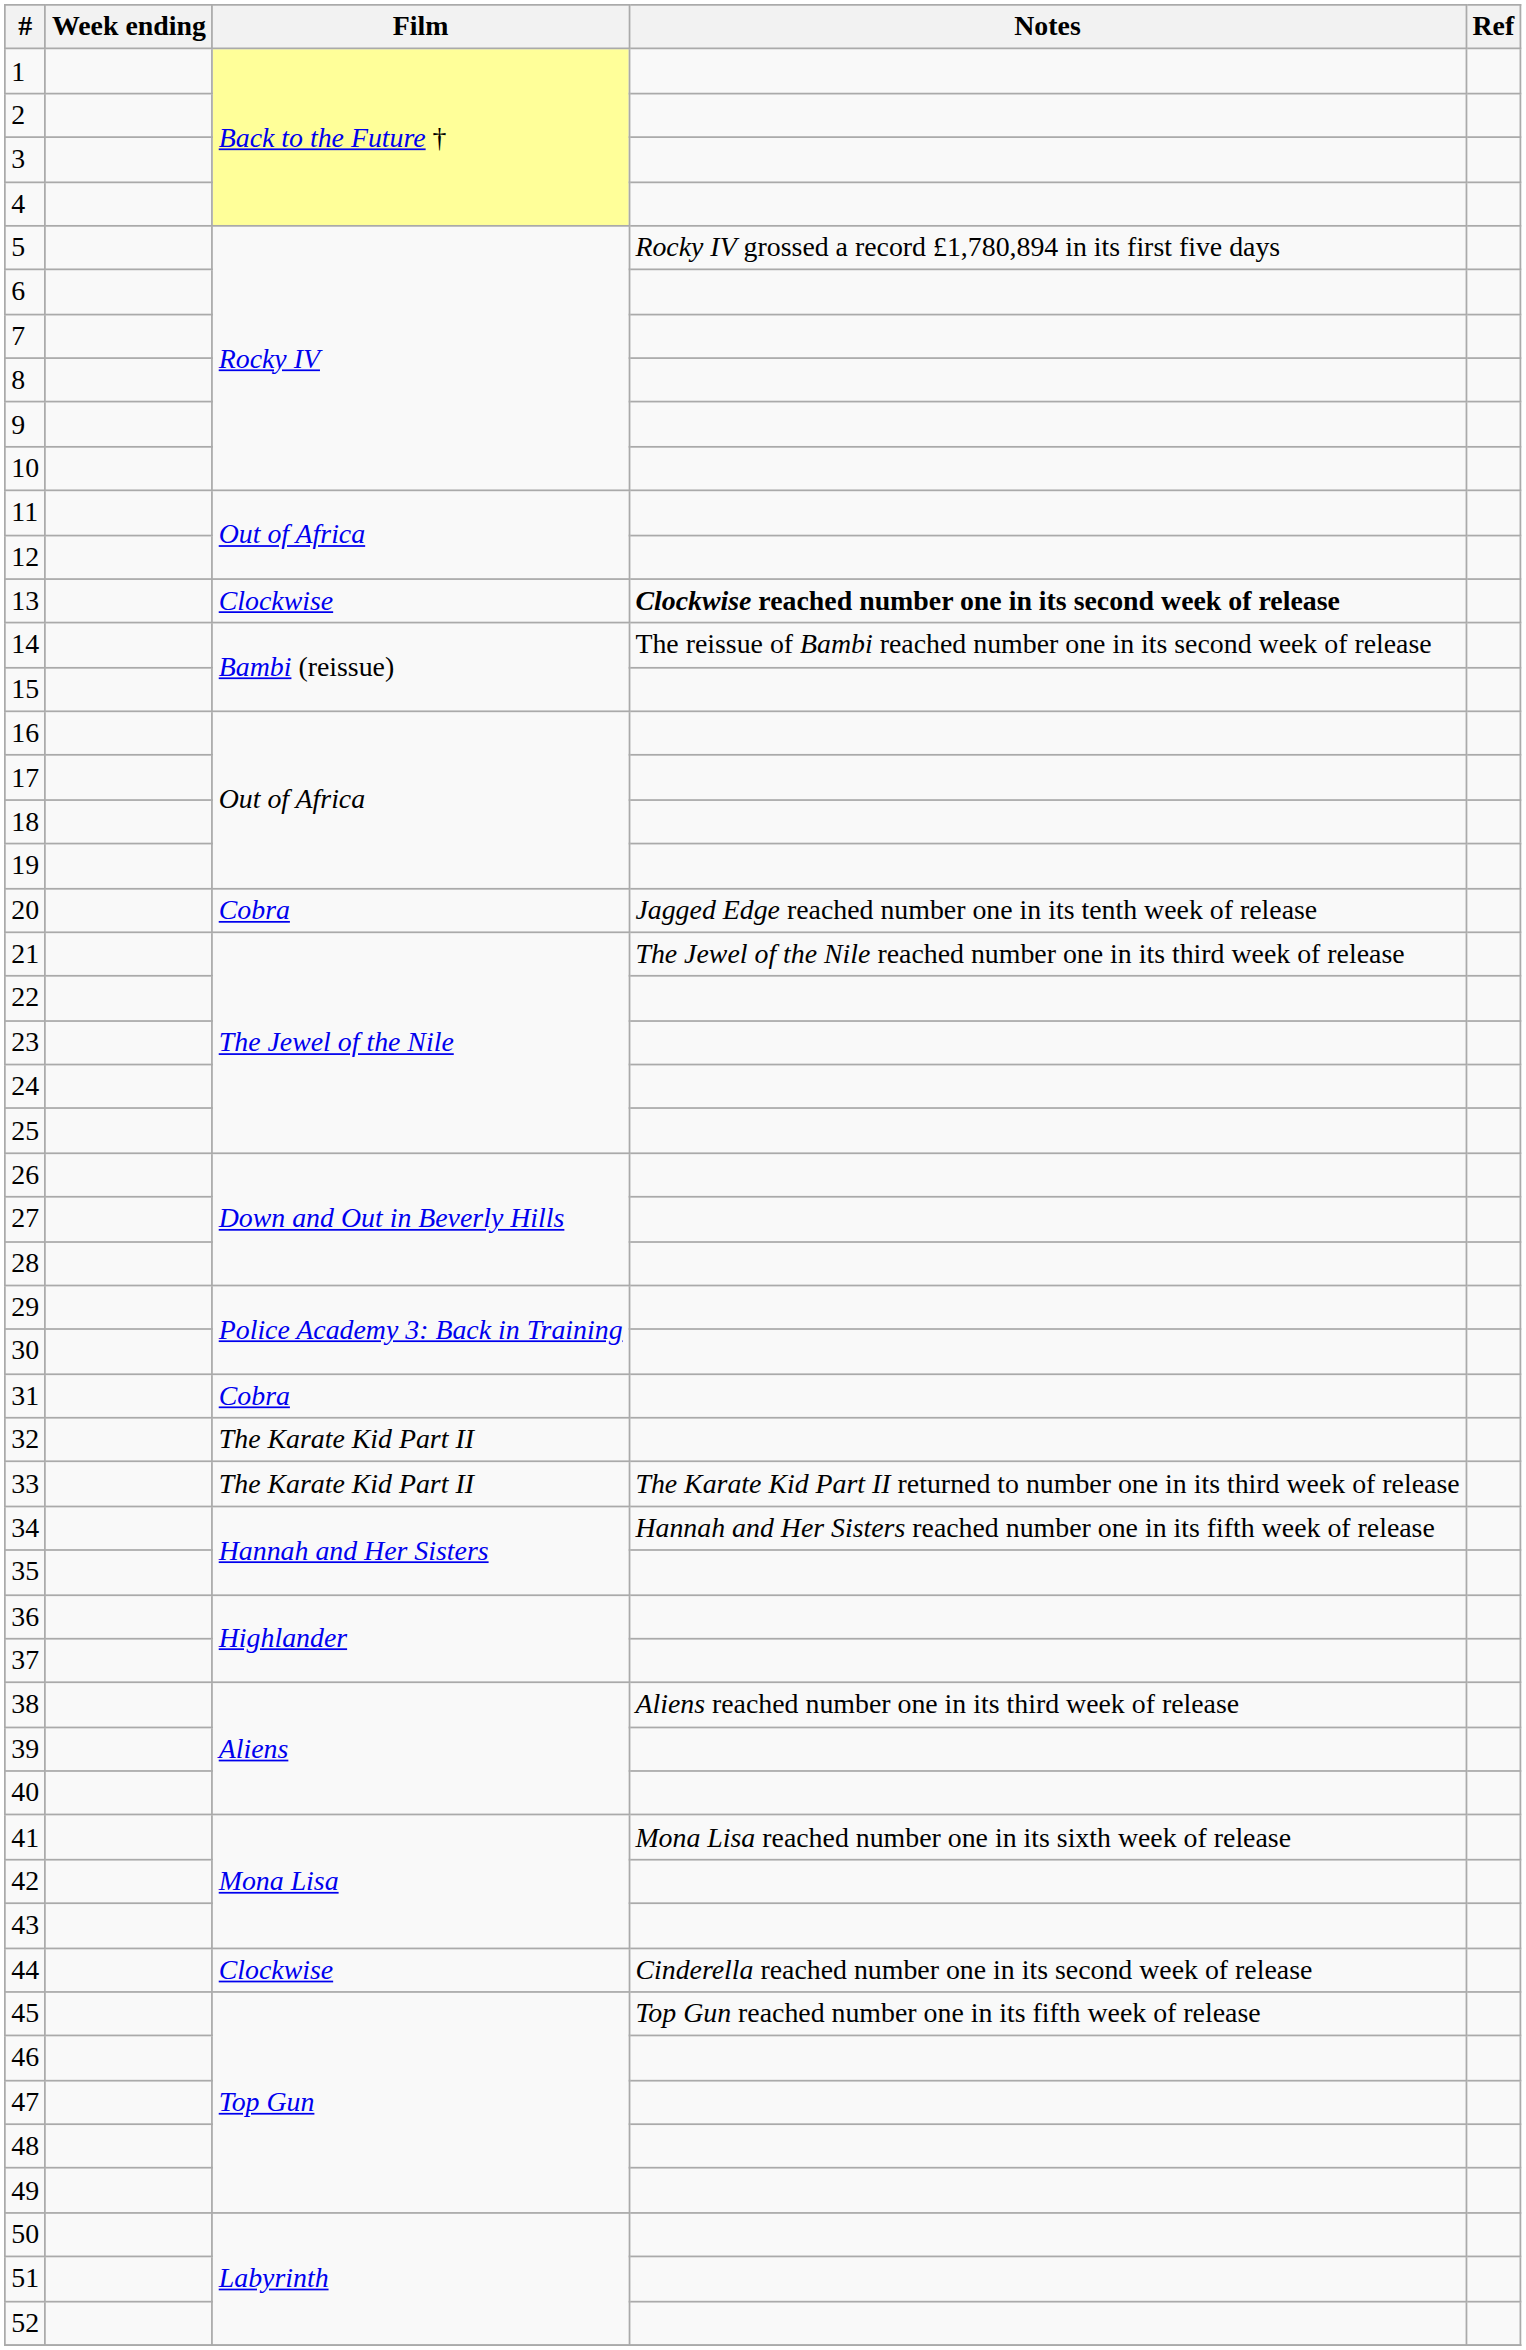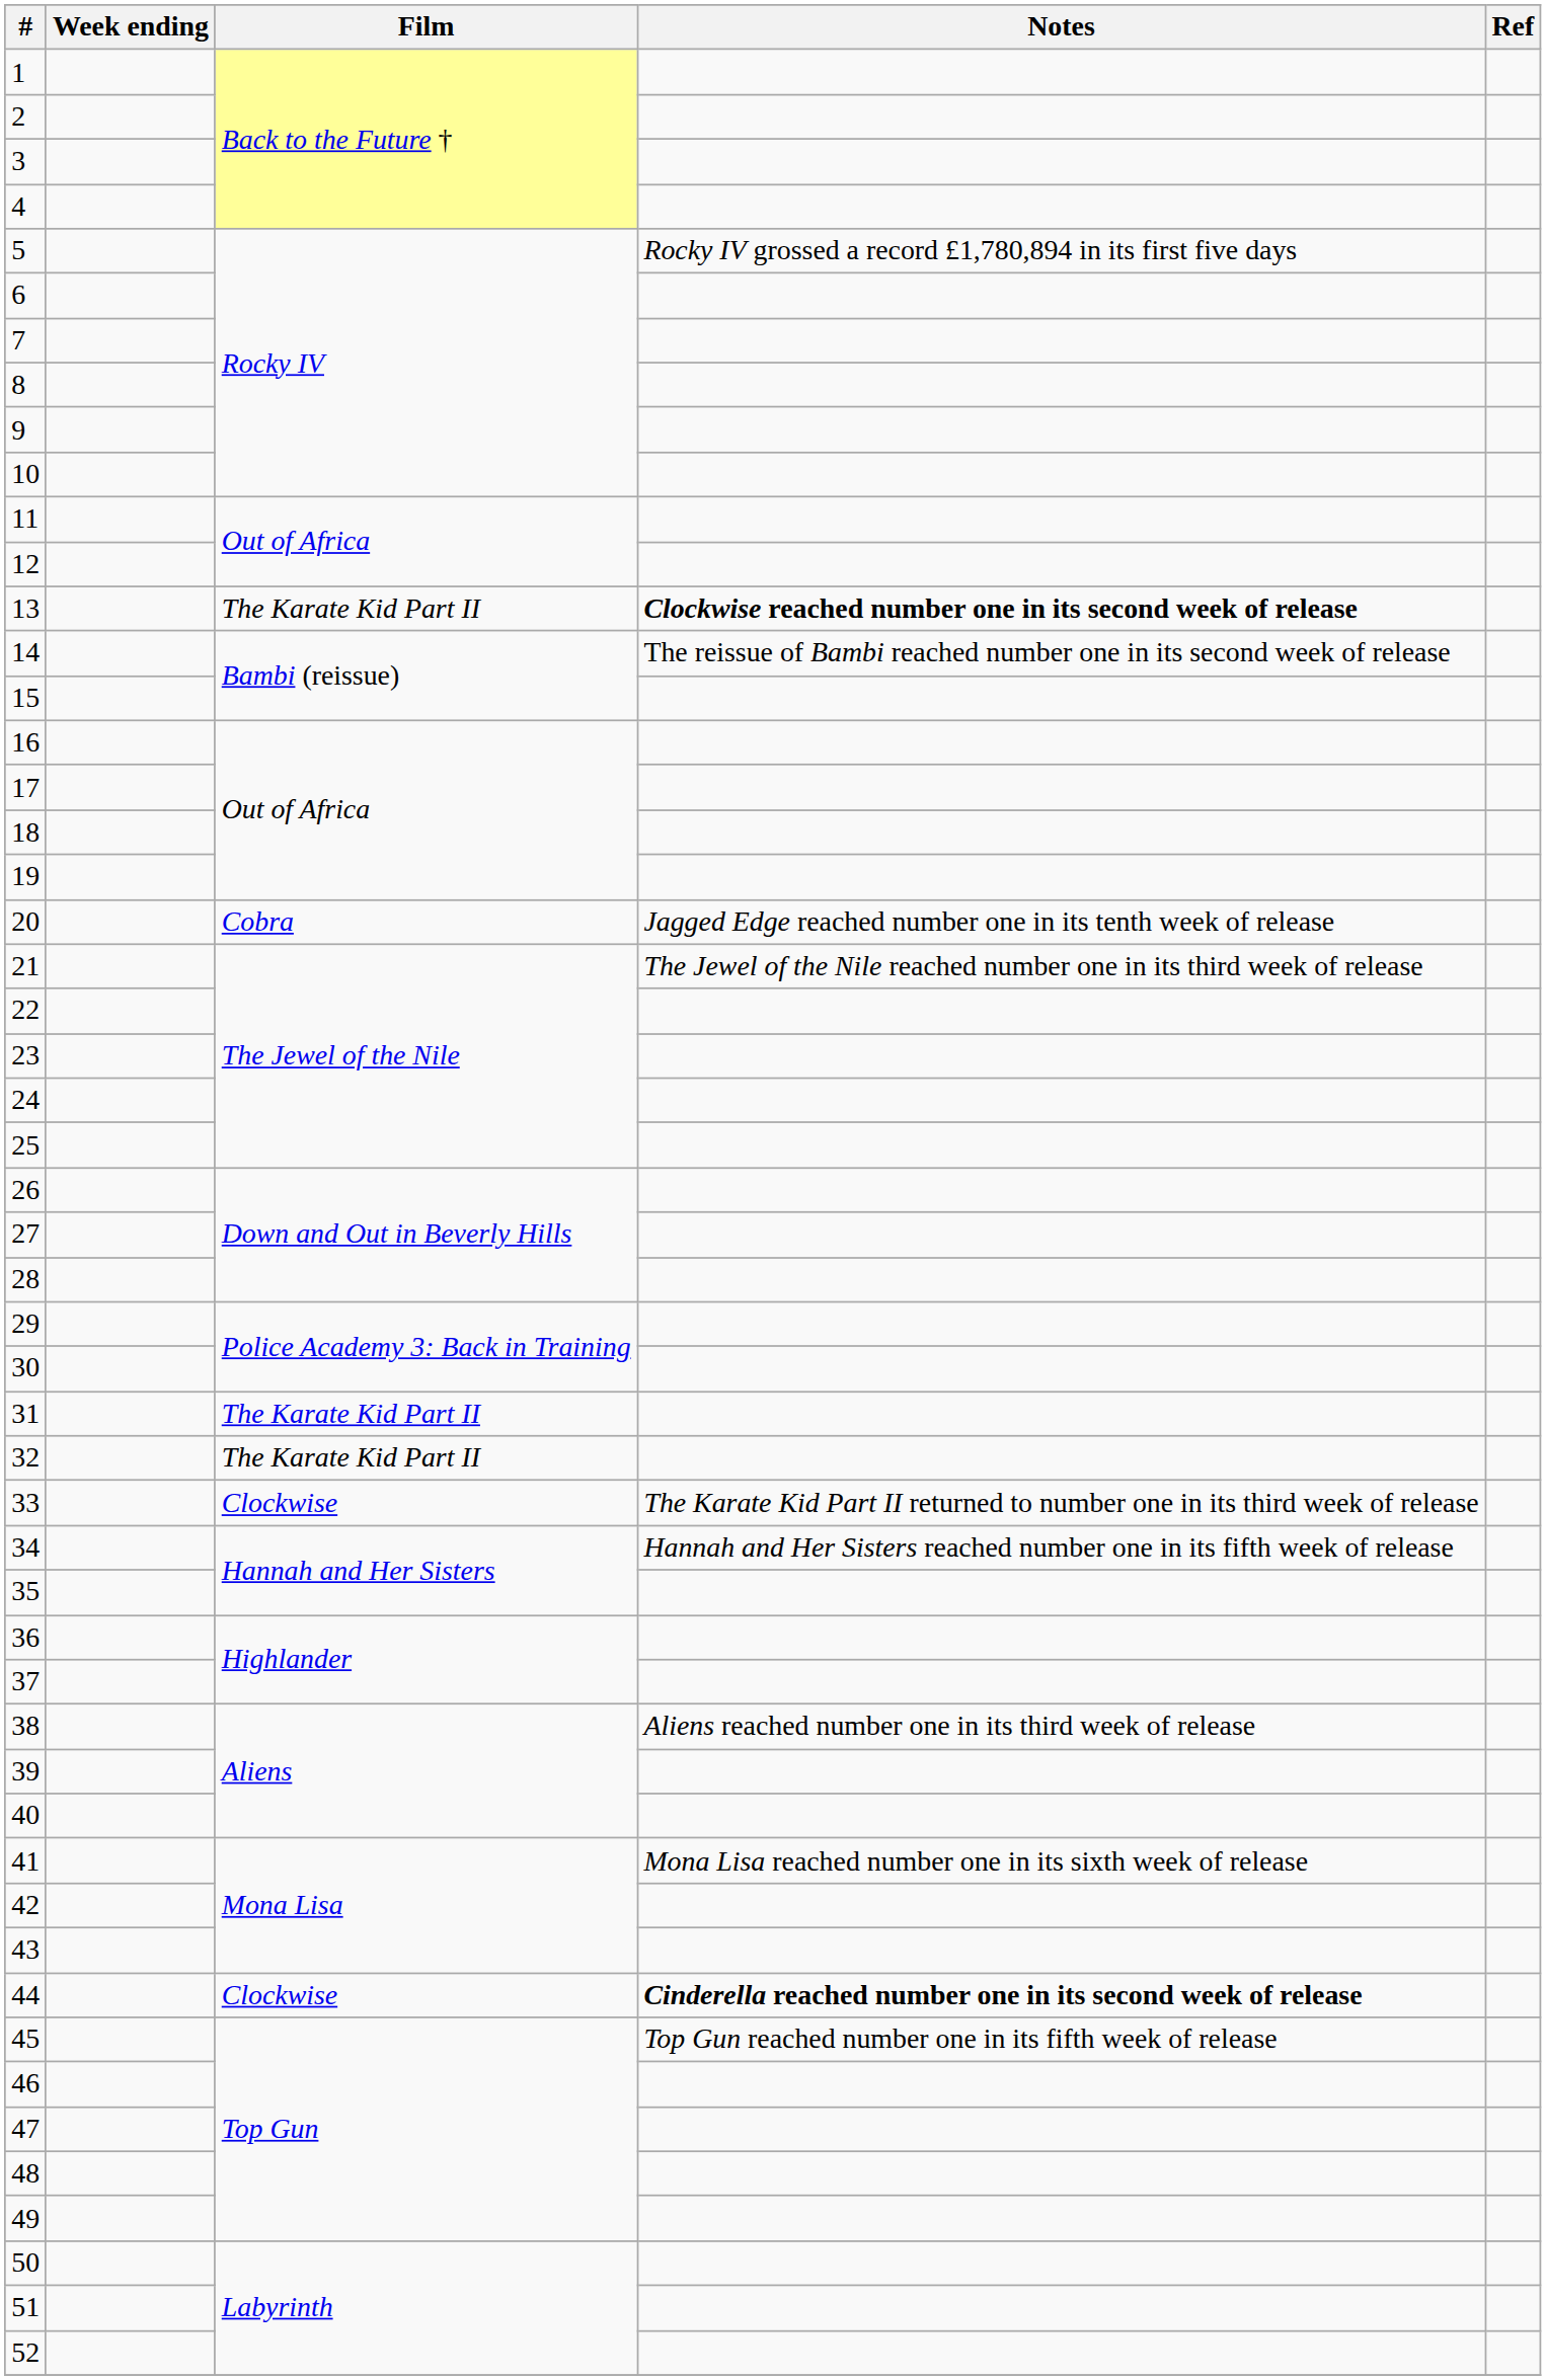 <table class="wikitable sortable">
 <tr>
 <th abbr="Week">#</th>
 <th abbr="Date">Week ending</th>
 <th>Film</th>
 <th>Notes</th>
 <th>Ref</th>
 </tr>
 <tr>
 <td>1</td>
 <td></td>
 <td rowspan="4" style="background-color:#FFFF99"><em><a href='#'>Back to the Future</a></em> †</td>
 <td></td>
 <td></td>
 </tr>
 <tr>
 <td>2</td>
 <td></td>
 <td></td>
 <td></td>
 </tr>
 <tr>
 <td>3</td>
 <td></td>
 <td></td>
 <td></td>
 </tr>
 <tr>
 <td>4</td>
 <td></td>
 <td></td>
 <td></td>
 </tr>
 <tr>
 <td>5</td>
 <td></td>
 <td rowspan="6"><em><a href='#'>Rocky IV</a></em></td>
 <td><em>Rocky IV</em> grossed a record £1,780,894 in its first five days</td>
 <td></td>
 </tr>
 <tr>
 <td>6</td>
 <td></td>
 <td></td>
 <td></td>
 </tr>
 <tr>
 <td>7</td>
 <td></td>
 <td></td>
 <td></td>
 </tr>
 <tr>
 <td>8</td>
 <td></td>
 <td></td>
 <td></td>
 </tr>
 <tr>
 <td>9</td>
 <td></td>
 <td></td>
 <td></td>
 </tr>
 <tr>
 <td>10</td>
 <td></td>
 <td></td>
 <td></td>
 </tr>
 <tr>
 <td>11</td>
 <td></td>
 <td rowspan="2"><em><a href='#'>Out of Africa</a></em></td>
 <td></td>
 <td></td>
 </tr>
 <tr>
 <td>12</td>
 <td></td>
 <td></td>
 <td></td>
 </tr>
 <tr>
 <td>13</td>
 <td></td>
-<td><em><a href='#'>Clockwise</a></em></td>
+<td><em>The Karate Kid Part II</em></td>
 <td><strong><em>Clockwise</em> reached number one in its second week of release</strong></td>
 <td></td>
 </tr>
 <tr>
 <td>14</td>
 <td></td>
 <td rowspan="2"><em><a href='#'>Bambi</a></em> (reissue)</td>
 <td>The reissue of <em>Bambi</em> reached number one in its second week of release</td>
 <td></td>
 </tr>
 <tr>
 <td>15</td>
 <td></td>
 <td></td>
 <td></td>
 </tr>
 <tr>
 <td>16</td>
 <td></td>
 <td rowspan="4"><em>Out of Africa</em></td>
 <td></td>
 <td></td>
 </tr>
 <tr>
 <td>17</td>
 <td></td>
 <td></td>
 <td></td>
 </tr>
 <tr>
 <td>18</td>
 <td></td>
 <td></td>
 </tr>
 <tr>
 <td>19</td>
 <td></td>
 <td></td>
 <td></td>
 </tr>
 <tr>
 <td>20</td>
 <td></td>
 <td><em><a href='#'>Cobra</a></em></td>
 <td><em>Jagged Edge</em> reached number one in its tenth week of release</td>
 <td></td>
 </tr>
 <tr>
 <td>21</td>
 <td></td>
 <td rowspan="5"><em><a href='#'>The Jewel of the Nile</a></em></td>
 <td><em>The Jewel of the Nile</em> reached number one in its third week of release</td>
 <td></td>
 </tr>
 <tr>
 <td>22</td>
 <td></td>
 <td></td>
 <td></td>
 </tr>
 <tr>
 <td>23</td>
 <td></td>
 <td></td>
 <td></td>
 </tr>
 <tr>
 <td>24</td>
 <td></td>
 <td></td>
 <td></td>
 </tr>
 <tr>
 <td>25</td>
 <td></td>
 <td></td>
 <td></td>
 </tr>
 <tr>
 <td>26</td>
 <td></td>
 <td rowspan="3"><em><a href='#'>Down and Out in Beverly Hills</a></em></td>
 <td></td>
 <td></td>
 </tr>
 <tr>
 <td>27</td>
 <td></td>
 <td></td>
 <td></td>
 </tr>
 <tr>
 <td>28</td>
 <td></td>
 <td></td>
 <td></td>
 </tr>
 <tr>
 <td>29</td>
 <td></td>
 <td rowspan="2"><em><a href='#'>Police Academy 3: Back in Training</a></em></td>
 <td></td>
 <td></td>
 </tr>
 <tr>
 <td>30</td>
 <td></td>
 <td></td>
 <td></td>
 </tr>
 <tr>
 <td>31</td>
 <td></td>
-<td><em><a href='#'>Cobra</a></em></td>
+<td><em><a href='#'>The Karate Kid Part II</a></em></td>
 <td></td>
 <td></td>
 </tr>
 <tr>
 <td>32</td>
 <td></td>
 <td><em>The Karate Kid Part II</em></td>
 <td></td>
 <td></td>
 </tr>
 <tr>
 <td>33</td>
 <td></td>
-<td><em>The Karate Kid Part II</em></td>
+<td><em><a href='#'>Clockwise</a></em></td>
 <td><em>The Karate Kid Part II</em> returned to number one in its third week of release</td>
 <td></td>
 </tr>
 <tr>
 <td>34</td>
 <td></td>
 <td rowspan="2"><em><a href='#'>Hannah and Her Sisters</a></em></td>
 <td><em>Hannah and Her Sisters</em> reached number one in its fifth week of release</td>
 <td></td>
 </tr>
 <tr>
 <td>35</td>
 <td></td>
 <td></td>
 <td></td>
 </tr>
 <tr>
 <td>36</td>
 <td></td>
 <td rowspan="2"><em><a href='#'>Highlander</a></em></td>
 <td></td>
 <td></td>
 </tr>
 <tr>
 <td>37</td>
 <td></td>
 <td></td>
 <td></td>
 </tr>
 <tr>
 <td>38</td>
 <td></td>
 <td rowspan="3"><em><a href='#'>Aliens</a></em></td>
 <td><em>Aliens</em> reached number one in its third week of release</td>
 <td></td>
 </tr>
 <tr>
 <td>39</td>
 <td></td>
 <td></td>
 <td></td>
 </tr>
 <tr>
 <td>40</td>
 <td></td>
 <td></td>
 <td></td>
 </tr>
 <tr>
 <td>41</td>
 <td></td>
 <td rowspan="3"><em><a href='#'>Mona Lisa</a></em></td>
 <td><em>Mona Lisa</em> reached number one in its sixth week of release</td>
 <td></td>
 </tr>
 <tr>
 <td>42</td>
 <td></td>
 <td></td>
 <td></td>
 </tr>
 <tr>
 <td>43</td>
 <td></td>
 <td></td>
 <td></td>
 </tr>
 <tr>
 <td>44</td>
 <td></td>
 <td><em><a href='#'>Clockwise</a></em></td>
-<td><em>Cinderella</em> reached number one in its second week of release</td>
+<td><strong><em>Cinderella</em> reached number one in its second week of release</strong></td>
 <td></td>
 </tr>
 <tr>
 <td>45</td>
 <td></td>
 <td rowspan="5"><em><a href='#'>Top Gun</a></em></td>
 <td><em>Top Gun</em> reached number one in its fifth week of release</td>
 <td></td>
 </tr>
 <tr>
 <td>46</td>
 <td></td>
 <td></td>
 <td></td>
 </tr>
 <tr>
 <td>47</td>
 <td></td>
 <td></td>
 <td></td>
 </tr>
 <tr>
 <td>48</td>
 <td></td>
 <td></td>
 <td></td>
 </tr>
 <tr>
 <td>49</td>
 <td></td>
 <td></td>
 <td></td>
 </tr>
 <tr>
 <td>50</td>
 <td></td>
 <td rowspan="3"><em><a href='#'>Labyrinth</a></em></td>
 <td></td>
 <td></td>
 </tr>
 <tr>
 <td>51</td>
 <td></td>
 <td></td>
 <td></td>
 </tr>
 <tr>
 <td>52</td>
 <td></td>
 <td></td>
 <td></td>
 </tr>
 <tr>
 </tr>
 </table>
